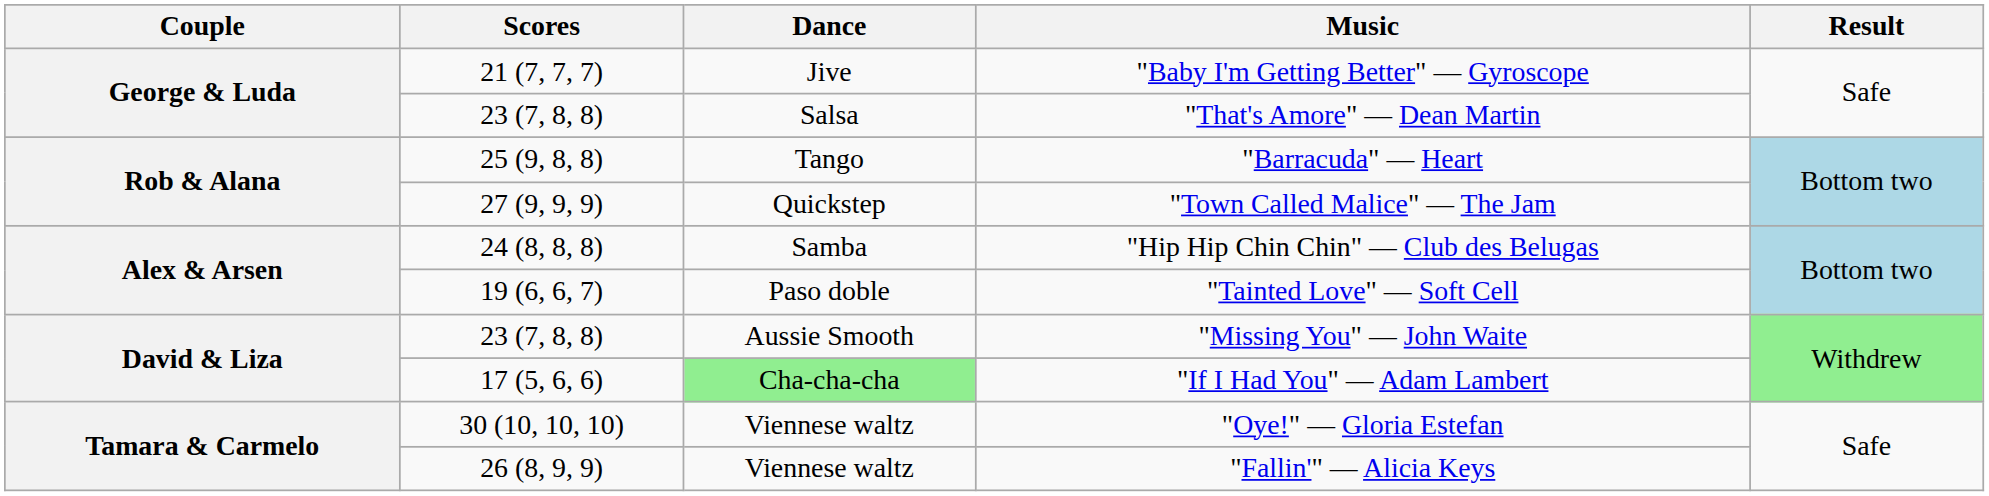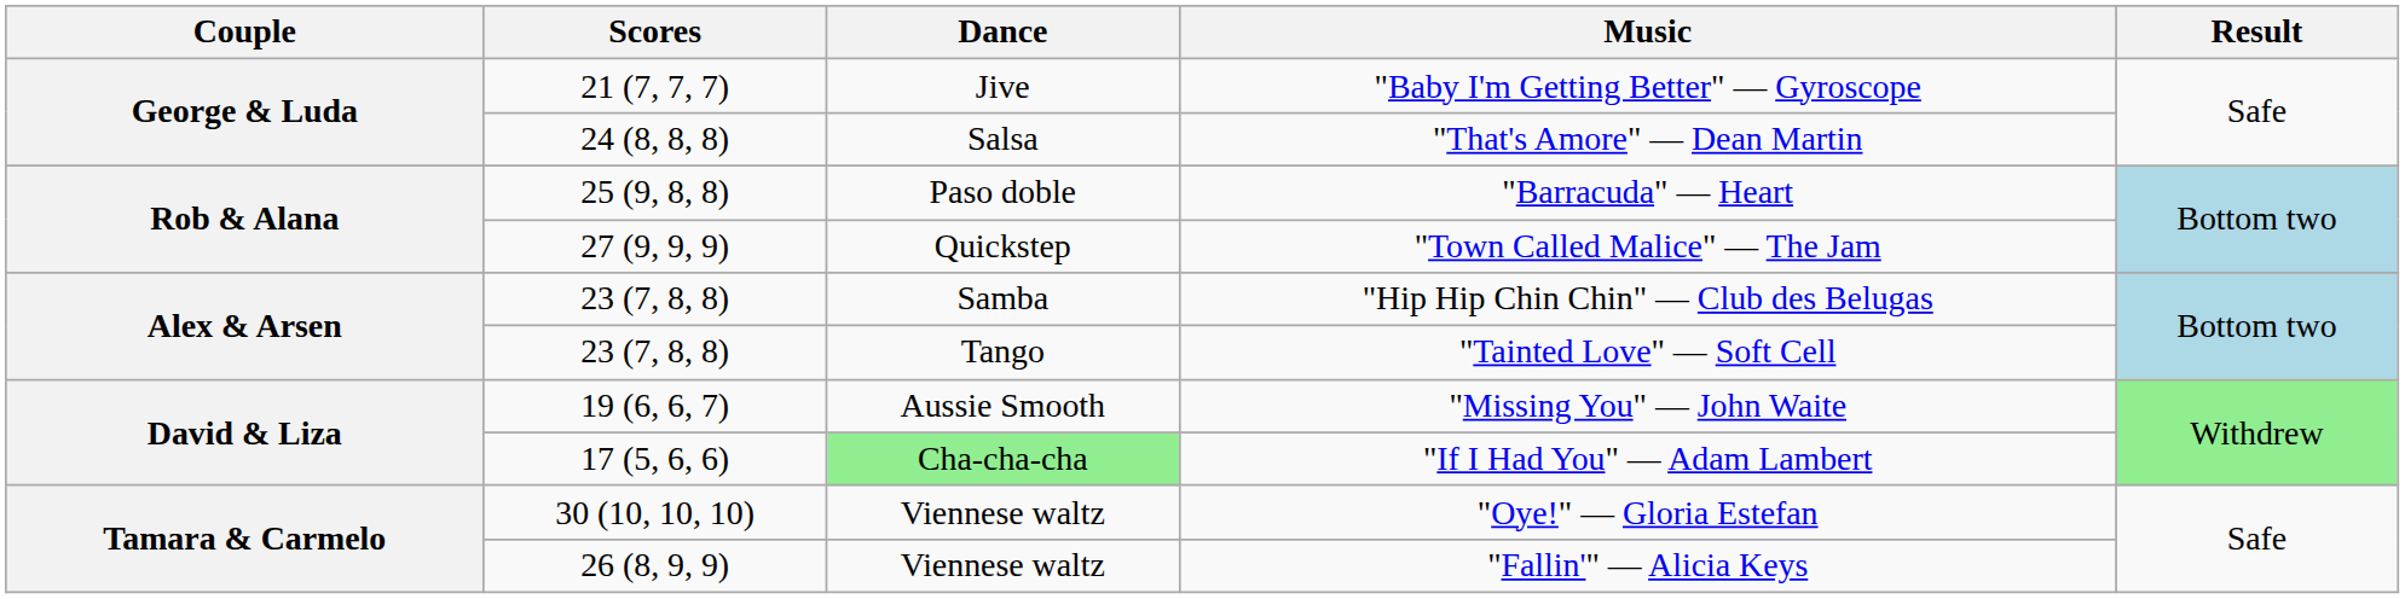 <table class="wikitable sortable" style="text-align:center; width: 90%">
 <tr>
 <th scope="col">Couple</th>
 <th scope="col">Scores</th>
 <th scope="col">Dance</th>
 <th scope="col" class="unsortable">Music</th>
 <th scope="col" class="unsortable">Result</th>
 </tr>
 <tr>
 <th scope="row" rowspan="2">George & Luda</th>
 <td>21 (7, 7, 7)</td>
 <td>Jive</td>
 <td>"<a href='#'>Baby I'm Getting Better</a>" — <a href='#'>Gyroscope</a></td>
 <td rowspan="2">Safe</td>
 </tr>
 <tr>
-<td>23 (7, 8, 8)</td>
+<td>24 (8, 8, 8)</td>
 <td>Salsa</td>
 <td>"<a href='#'>That's Amore</a>" — <a href='#'>Dean Martin</a></td>
 </tr>
 <tr>
 <th scope="row" rowspan="2">Rob & Alana</th>
 <td>25 (9, 8, 8)</td>
-<td>Tango</td>
+<td>Paso doble</td>
 <td>"<a href='#'>Barracuda</a>" — <a href='#'>Heart</a></td>
 <td rowspan="2" bgcolor="lightblue">Bottom two</td>
 </tr>
 <tr>
 <td>27 (9, 9, 9)</td>
 <td>Quickstep</td>
 <td>"<a href='#'>Town Called Malice</a>" — <a href='#'>The Jam</a></td>
 </tr>
 <tr>
 <th scope="row" rowspan="2">Alex & Arsen</th>
-<td>24 (8, 8, 8)</td>
+<td>23 (7, 8, 8)</td>
 <td>Samba</td>
 <td>"Hip Hip Chin Chin" — <a href='#'>Club des Belugas</a></td>
 <td rowspan="2" bgcolor="lightblue">Bottom two</td>
 </tr>
 <tr>
-<td>19 (6, 6, 7)</td>
-<td>Paso doble</td>
+<td>23 (7, 8, 8)</td>
+<td>Tango</td>
 <td>"<a href='#'>Tainted Love</a>" — <a href='#'>Soft Cell</a></td>
 </tr>
 <tr>
 <th scope="row" rowspan="2">David & Liza</th>
-<td>23 (7, 8, 8)</td>
+<td>19 (6, 6, 7)</td>
 <td>Aussie Smooth</td>
 <td>"<a href='#'>Missing You</a>" — <a href='#'>John Waite</a></td>
 <td rowspan="2" bgcolor="lightgreen">Withdrew</td>
 </tr>
 <tr>
 <td>17 (5, 6, 6)</td>
 <td style="background: lightgreen;">Cha-cha-cha</td>
 <td>"<a href='#'>If I Had You</a>" — <a href='#'>Adam Lambert</a></td>
 </tr>
 <tr>
 <th scope="row" rowspan="2">Tamara & Carmelo</th>
 <td>30 (10, 10, 10)</td>
 <td>Viennese waltz</td>
 <td>"<a href='#'>Oye!</a>" — <a href='#'>Gloria Estefan</a></td>
 <td rowspan="2">Safe</td>
 </tr>
 <tr>
 <td>26 (8, 9, 9)</td>
 <td>Viennese waltz</td>
 <td>"<a href='#'>Fallin'</a>" — <a href='#'>Alicia Keys</a></td>
 </tr>
 </table>
